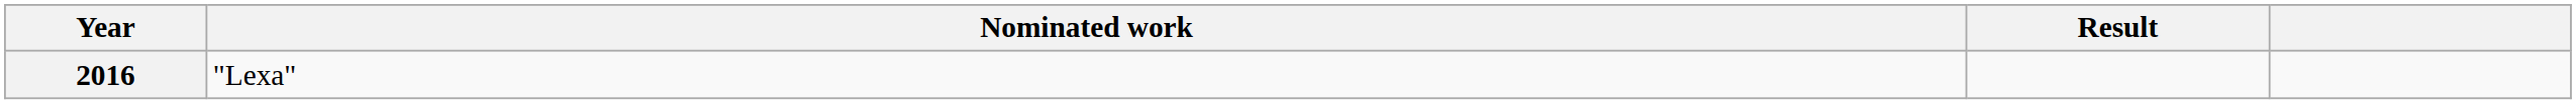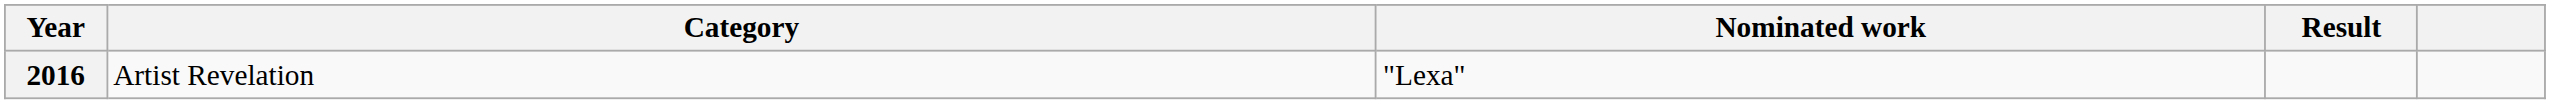 <table class="wikitable plainrowheaders" style="width:70%;">
 <tr>
 <th scope="col" style="width:4%;">Year</th>
+<th scope="col" style="width:50%;">Category</th>
 <th scope="col" style="width:35%;">Nominated work</th>
 <th scope="col" style="width:6%;">Result</th>
 <th scope="col" style="width:6%;"></th>
 </tr>
 <tr>
 <th scope="row">2016</th>
+<td>Artist Revelation</td>
 <td>"Lexa"</td>
 <td></td>
 <td style="text-align:center;"></td>
 </tr>
 </table>
